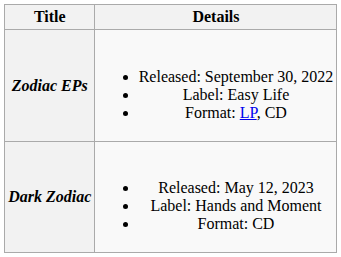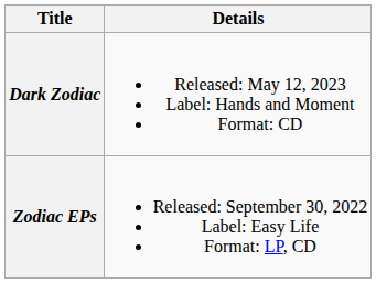 <table class="wikitable plainrowheaders" style="text-align:center;" border="1">
 <tr>
 <th>Title</th>
 <th>Details</th>
 </tr>
 <tr>
+<th scope="row"><em>Dark Zodiac</em></th>
+<td><br><ul><li>Released: May 12, 2023<br></li><li>Label: Hands and Moment</li><li>Format: CD</li></ul></td>
+</tr>
+<tr>
 <th scope="row"><em>Zodiac EPs</em></th>
 <td><br><ul><li>Released: September 30, 2022</li><li>Label: Easy Life</li><li>Format: <a href='#'>LP</a>, CD</li></ul></td>
 </tr>
-<tr>
-<th scope="row"><em>Dark Zodiac</em></th>
-<td><br><ul><li>Released: May 12, 2023<br></li><li>Label: Hands and Moment</li><li>Format: CD</li></ul></td>
-</tr>
 </table>
